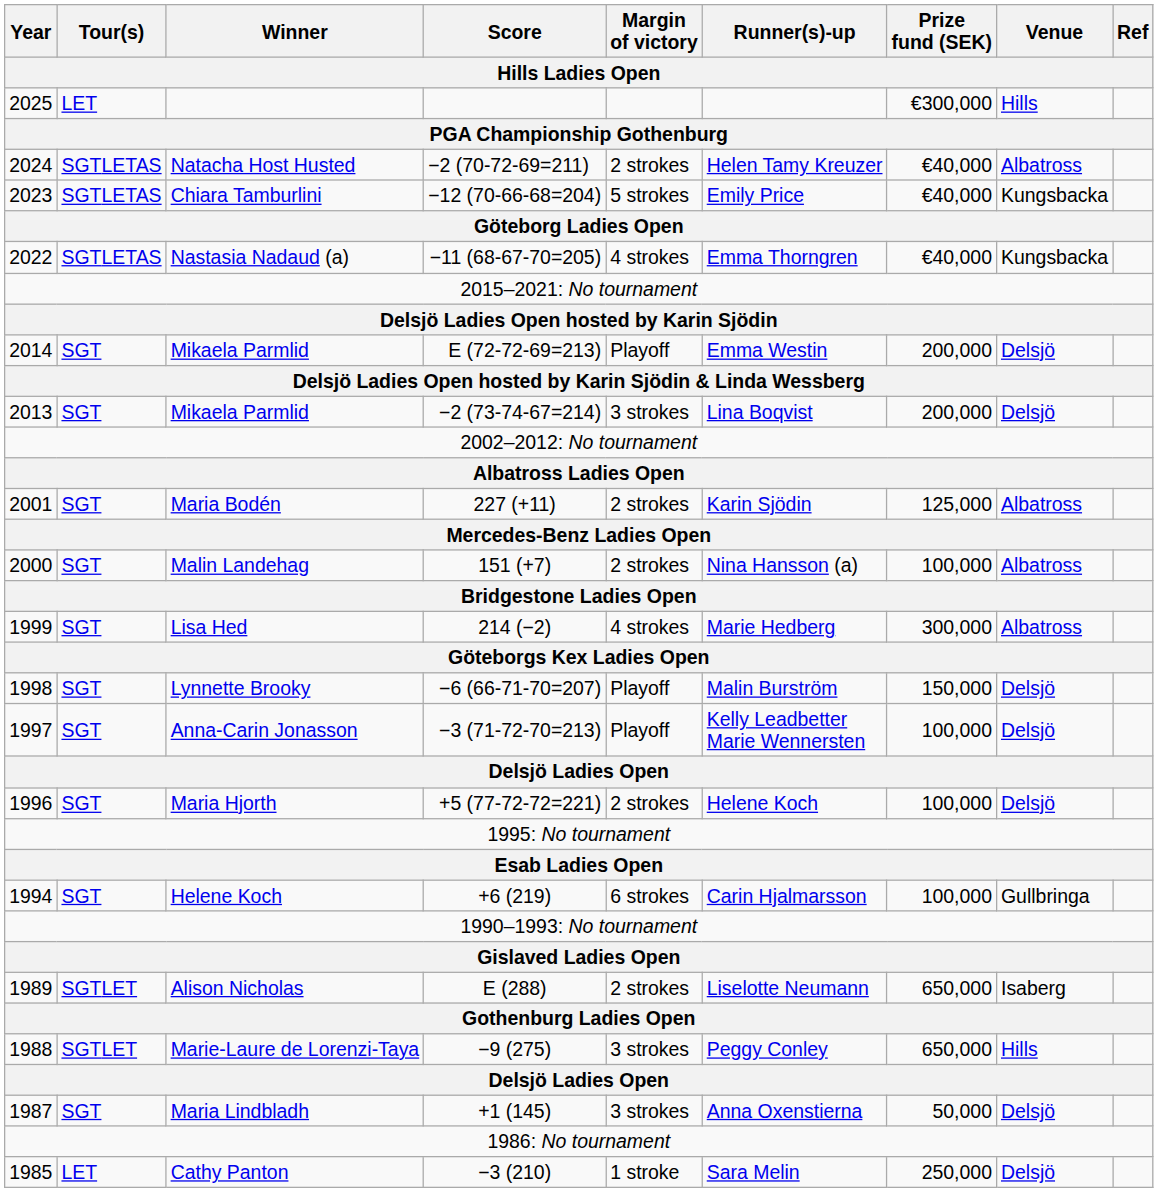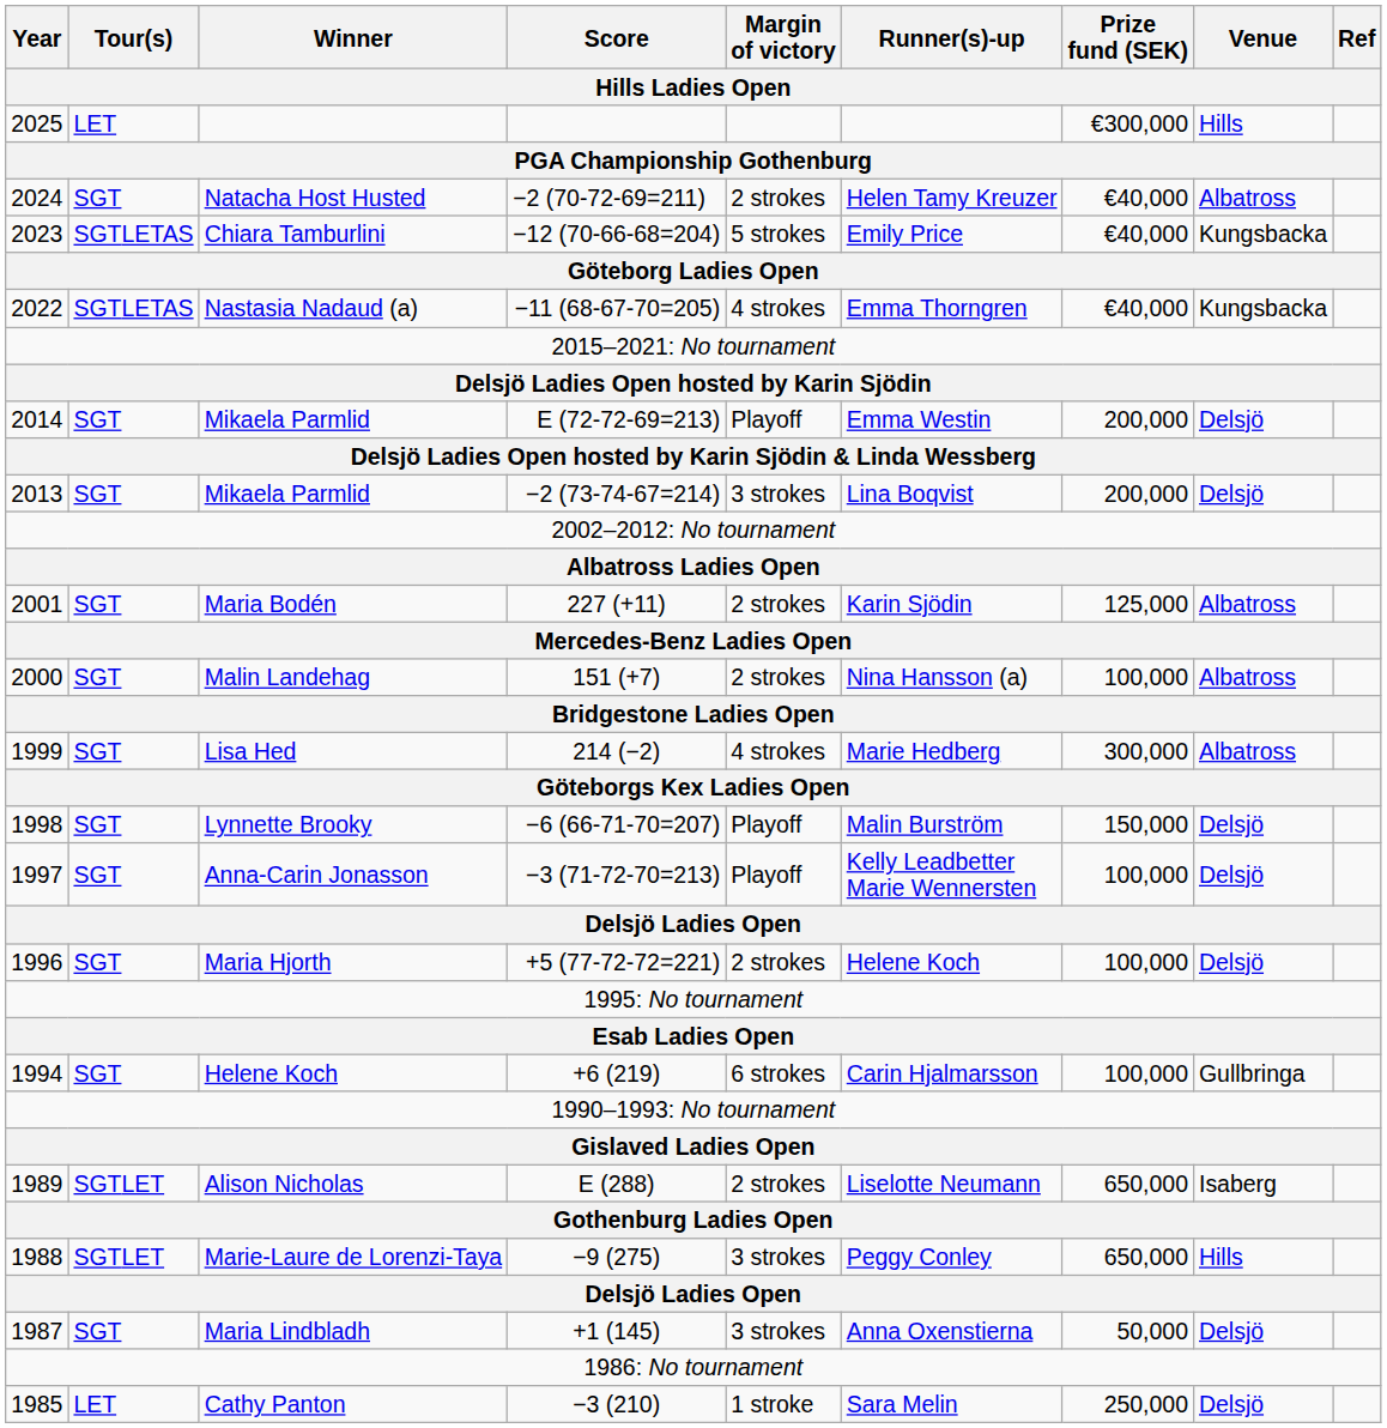 <table class=wikitable style="font-size:95%">
 <tr>
 <th>Year</th>
 <th>Tour(s)</th>
 <th>Winner</th>
 <th>Score</th>
 <th>Margin<br>of victory</th>
 <th>Runner(s)-up</th>
 <th>Prize<br>fund (SEK)</th>
 <th>Venue</th>
 <th>Ref</th>
 </tr>
 <tr>
 <th colspan=10>Hills Ladies Open</th>
 </tr>
 <tr>
 <td>2025</td>
 <td><a href='#'>LET</a></td>
 <td></td>
 <td align=right></td>
 <td></td>
 <td></td>
 <td align=right>€300,000</td>
 <td><a href='#'>Hills</a></td>
 </tr>
 <tr>
 <th colspan=9>PGA Championship Gothenburg</th>
 </tr>
 <tr>
 <td>2024</td>
-<td><a href='#'>SGT</a><a href='#'>LETAS</a></td>
+<td><a href='#'>SGT</a></td>
 <td> <a href='#'>Natacha Host Husted</a></td>
 <td>−2 (70-72-69=211)</td>
 <td>2 strokes</td>
 <td> <a href='#'>Helen Tamy Kreuzer</a></td>
 <td align=right>€40,000</td>
 <td><a href='#'>Albatross</a></td>
 <td></td>
 </tr>
 <tr>
 <td>2023</td>
 <td><a href='#'>SGT</a><a href='#'>LETAS</a></td>
 <td> <a href='#'>Chiara Tamburlini</a></td>
 <td>−12 (70-66-68=204)</td>
 <td>5 strokes</td>
 <td> <a href='#'>Emily Price</a></td>
 <td align=right>€40,000</td>
 <td>Kungsbacka</td>
 <td></td>
 </tr>
 <tr>
 <th colspan=10>Göteborg Ladies Open</th>
 </tr>
 <tr>
 <td>2022</td>
 <td><a href='#'>SGT</a><a href='#'>LETAS</a></td>
 <td> <a href='#'>Nastasia Nadaud</a> (a)</td>
 <td align=right>−11 (68-67-70=205)</td>
 <td>4 strokes</td>
 <td> <a href='#'>Emma Thorngren</a></td>
 <td align=right>€40,000</td>
 <td>Kungsbacka</td>
 <td></td>
 </tr>
 <tr>
 <td colspan=10 align=center>2015–2021: <em>No tournament</em></td>
 </tr>
 <tr>
 <th colspan=10>Delsjö Ladies Open hosted by Karin Sjödin</th>
 </tr>
 <tr>
 <td>2014</td>
 <td><a href='#'>SGT</a></td>
 <td> <a href='#'>Mikaela Parmlid</a></td>
 <td align=right>E (72-72-69=213)</td>
 <td>Playoff</td>
 <td> <a href='#'>Emma Westin</a></td>
 <td align=right>200,000</td>
 <td><a href='#'>Delsjö</a></td>
 <td></td>
 </tr>
 <tr>
 <th colspan=9>Delsjö Ladies Open hosted by Karin Sjödin & Linda Wessberg</th>
 </tr>
 <tr>
 <td>2013</td>
 <td><a href='#'>SGT</a></td>
 <td> <a href='#'>Mikaela Parmlid</a></td>
 <td align=right>−2 (73-74-67=214)</td>
 <td>3 strokes</td>
 <td> <a href='#'>Lina Boqvist</a></td>
 <td align=right>200,000</td>
 <td><a href='#'>Delsjö</a></td>
 <td></td>
 </tr>
 <tr>
 <td colspan=10 align=center>2002–2012: <em>No tournament</em></td>
 </tr>
 <tr>
 <th colspan=10>Albatross Ladies Open</th>
 </tr>
 <tr>
 <td>2001</td>
 <td><a href='#'>SGT</a></td>
 <td> <a href='#'>Maria Bodén</a></td>
 <td align=center>227 (+11)</td>
 <td>2 strokes</td>
 <td> <a href='#'>Karin Sjödin</a></td>
 <td align=right>125,000</td>
 <td><a href='#'>Albatross</a></td>
 <td></td>
 </tr>
 <tr>
 <th colspan=10>Mercedes-Benz Ladies Open</th>
 </tr>
 <tr>
 <td>2000</td>
 <td><a href='#'>SGT</a></td>
 <td> <a href='#'>Malin Landehag</a></td>
 <td align=center>151 (+7)</td>
 <td>2 strokes</td>
 <td> <a href='#'>Nina Hansson</a> (a)</td>
 <td align=right>100,000</td>
 <td><a href='#'>Albatross</a></td>
 <td></td>
 </tr>
 <tr>
 <th colspan=10>Bridgestone Ladies Open</th>
 </tr>
 <tr>
 <td>1999</td>
 <td><a href='#'>SGT</a></td>
 <td> <a href='#'>Lisa Hed</a></td>
 <td align=center>214 (−2)</td>
 <td>4 strokes</td>
 <td> <a href='#'>Marie Hedberg</a></td>
 <td align=right>300,000</td>
 <td><a href='#'>Albatross</a></td>
 <td></td>
 </tr>
 <tr>
 <th colspan=10>Göteborgs Kex Ladies Open</th>
 </tr>
 <tr>
 <td>1998</td>
 <td><a href='#'>SGT</a></td>
 <td> <a href='#'>Lynnette Brooky</a></td>
 <td align=right>−6 (66-71-70=207)</td>
 <td>Playoff</td>
 <td> <a href='#'>Malin Burström</a></td>
 <td align=right>150,000</td>
 <td><a href='#'>Delsjö</a></td>
 <td></td>
 </tr>
 <tr>
 <td>1997</td>
 <td><a href='#'>SGT</a></td>
 <td> <a href='#'>Anna-Carin Jonasson</a></td>
 <td align=right>−3 (71-72-70=213)</td>
 <td>Playoff</td>
 <td> <a href='#'>Kelly Leadbetter</a><br> <a href='#'>Marie Wennersten</a></td>
 <td align=right>100,000</td>
 <td><a href='#'>Delsjö</a></td>
 <td></td>
 </tr>
 <tr>
 <th colspan=10>Delsjö Ladies Open</th>
 </tr>
 <tr>
 <td>1996</td>
 <td><a href='#'>SGT</a></td>
 <td> <a href='#'>Maria Hjorth</a></td>
 <td align=right>+5 (77-72-72=221)</td>
 <td>2 strokes</td>
 <td> <a href='#'>Helene Koch</a></td>
 <td align=right>100,000</td>
 <td><a href='#'>Delsjö</a></td>
 <td></td>
 </tr>
 <tr>
 <td colspan=10 align=center>1995: <em>No tournament</em></td>
 </tr>
 <tr>
 <th colspan=10>Esab Ladies Open</th>
 </tr>
 <tr>
 <td>1994</td>
 <td><a href='#'>SGT</a></td>
 <td> <a href='#'>Helene Koch</a></td>
 <td align=center>+6 (219)</td>
 <td>6 strokes</td>
 <td> <a href='#'>Carin Hjalmarsson</a></td>
 <td align=right>100,000</td>
 <td>Gullbringa</td>
 <td></td>
 </tr>
 <tr>
 <td colspan=10 align=center>1990–1993: <em>No tournament</em></td>
 </tr>
 <tr>
 <th colspan=10>Gislaved Ladies Open</th>
 </tr>
 <tr>
 <td>1989</td>
 <td><a href='#'>SGT</a><a href='#'>LET</a></td>
 <td> <a href='#'>Alison Nicholas</a></td>
 <td align=center>E (288)</td>
 <td>2 strokes</td>
 <td> <a href='#'>Liselotte Neumann</a></td>
 <td align=right>650,000</td>
 <td>Isaberg</td>
 <td></td>
 </tr>
 <tr>
 <th colspan=10>Gothenburg Ladies Open</th>
 </tr>
 <tr>
 <td>1988</td>
 <td><a href='#'>SGT</a><a href='#'>LET</a></td>
 <td> <a href='#'>Marie-Laure de Lorenzi-Taya</a></td>
 <td align=center>−9 (275)</td>
 <td>3 strokes</td>
 <td> <a href='#'>Peggy Conley</a></td>
 <td align=right>650,000</td>
 <td><a href='#'>Hills</a></td>
 <td></td>
 </tr>
 <tr>
 <th colspan=10>Delsjö Ladies Open</th>
 </tr>
 <tr>
 <td>1987</td>
 <td><a href='#'>SGT</a></td>
 <td> <a href='#'>Maria Lindbladh</a></td>
 <td align=center>+1 (145)</td>
 <td>3 strokes</td>
 <td> <a href='#'>Anna Oxenstierna</a></td>
 <td align=right>50,000</td>
 <td><a href='#'>Delsjö</a></td>
 <td></td>
 </tr>
 <tr>
 <td colspan=10 align=center>1986: <em>No tournament</em></td>
 </tr>
 <tr>
 <td>1985</td>
 <td><a href='#'>LET</a></td>
 <td> <a href='#'>Cathy Panton</a></td>
 <td align=center>−3 (210)</td>
 <td>1 stroke</td>
 <td> <a href='#'>Sara Melin</a></td>
 <td align=right>250,000</td>
 <td><a href='#'>Delsjö</a></td>
 <td></td>
 </tr>
 </table>
